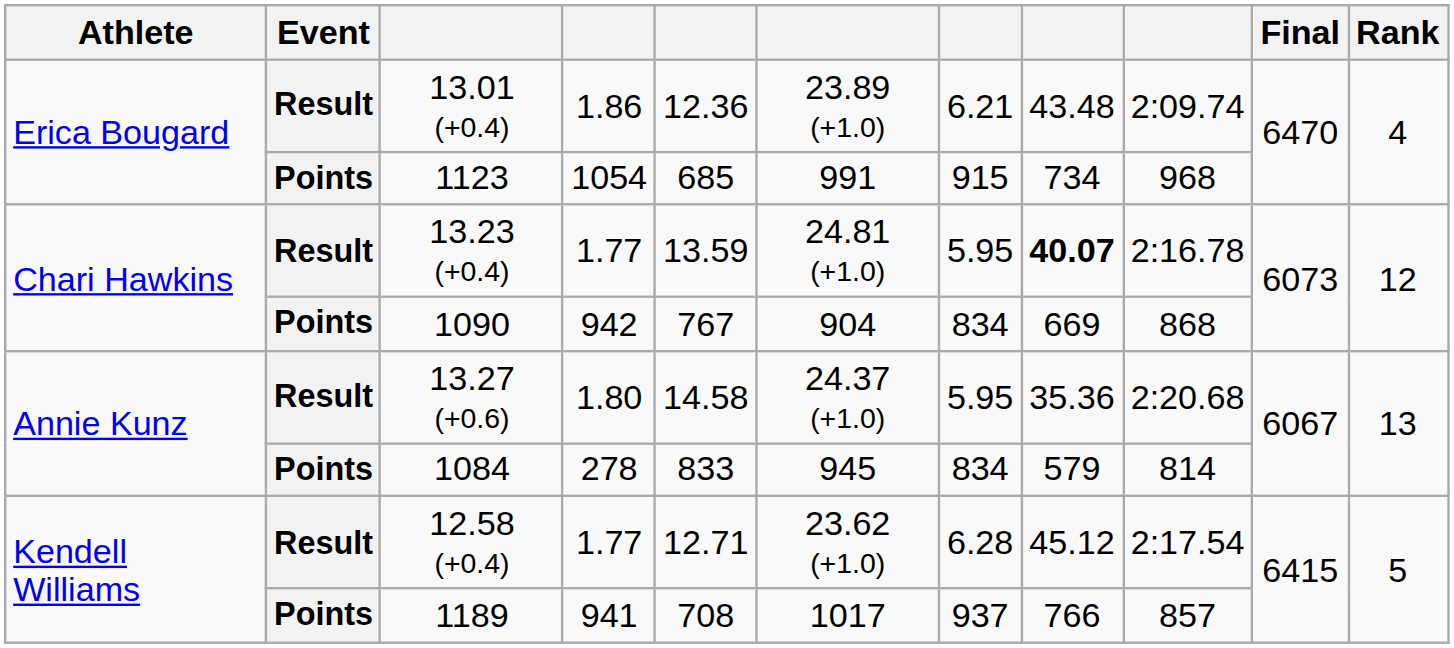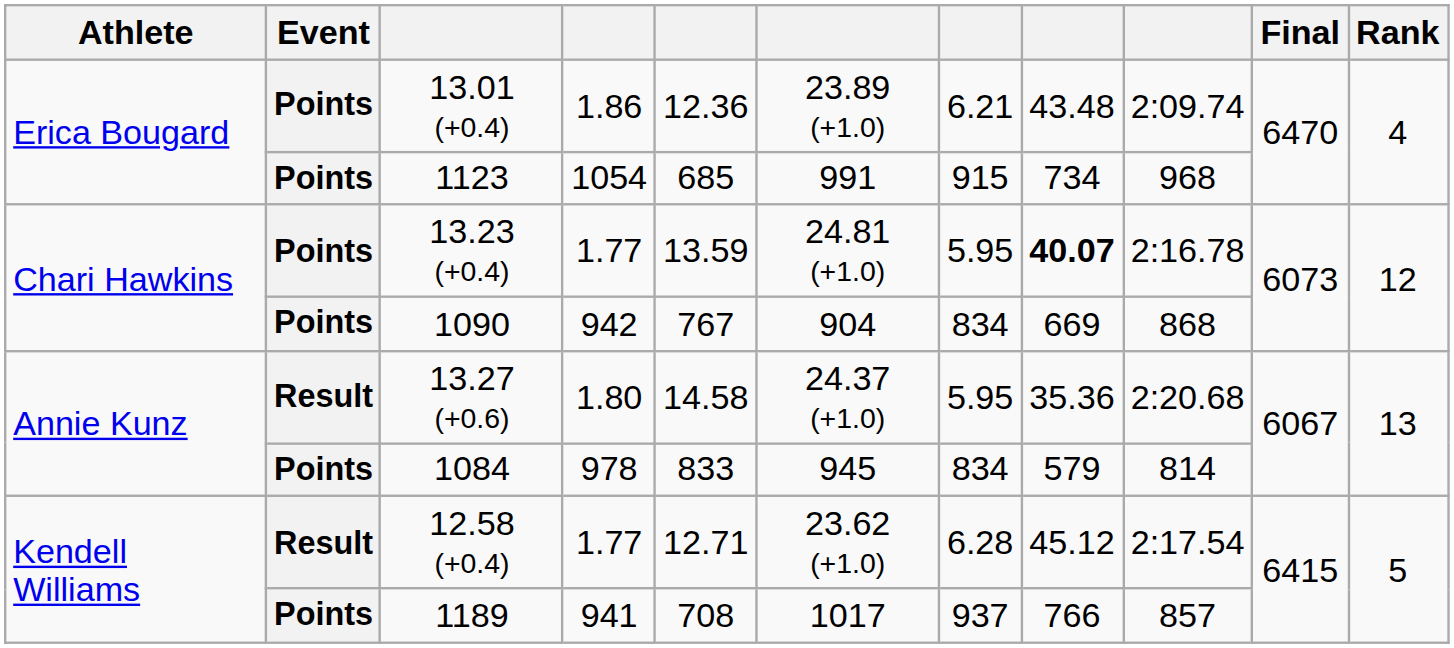 <table class=wikitable style=font-size:90%>
 <tr>
 <th>Athlete</th>
 <th>Event</th>
 <th></th>
 <th></th>
 <th></th>
 <th></th>
 <th></th>
 <th></th>
 <th></th>
 <th>Final</th>
 <th>Rank</th>
 </tr>
 <tr align=center>
 <td rowspan=2 style=text-align:left><a href='#'>Erica Bougard</a></td>
-<th style=font-size:95%>Result</th>
+<th style=font-size:95%>Points</th>
 <td>13.01 <small>(+0.4)</small></td>
 <td>1.86</td>
 <td>12.36</td>
 <td>23.89 <small>(+1.0)</small></td>
 <td>6.21</td>
 <td>43.48</td>
 <td>2:09.74</td>
 <td rowspan=2>6470</td>
 <td rowspan=2>4</td>
 </tr>
 <tr align=center>
 <th style=font-size:95%>Points</th>
 <td>1123</td>
 <td>1054</td>
 <td>685</td>
 <td>991</td>
 <td>915</td>
 <td>734</td>
 <td>968</td>
 </tr>
 <tr align=center>
 <td rowspan=2 style=text-align:left><a href='#'>Chari Hawkins</a></td>
-<th style=font-size:95%>Result</th>
+<th style=font-size:95%>Points</th>
 <td>13.23 <small>(+0.4)</small></td>
 <td>1.77</td>
 <td>13.59 </td>
 <td>24.81 <small>(+1.0)</small></td>
 <td>5.95</td>
 <td><strong>40.07</strong></td>
 <td>2:16.78 </td>
 <td rowspan=2>6073</td>
 <td rowspan=2>12</td>
 </tr>
 <tr align=center>
 <th style=font-size:95%>Points</th>
 <td>1090</td>
 <td>942</td>
 <td>767</td>
 <td>904</td>
 <td>834</td>
 <td>669</td>
 <td>868</td>
 </tr>
 <tr align=center>
 <td rowspan=2 style=text-align:left><a href='#'>Annie Kunz</a></td>
 <th style=font-size:95%>Result</th>
 <td>13.27 <small>(+0.6)</small></td>
 <td>1.80 </td>
 <td>14.58 </td>
 <td>24.37 <small>(+1.0)</small></td>
 <td>5.95</td>
 <td>35.36</td>
 <td>2:20.68</td>
 <td rowspan=2>6067</td>
 <td rowspan=2>13</td>
 </tr>
 <tr align=center>
 <th style=font-size:95%>Points</th>
 <td>1084</td>
-<td>278</td>
+<td>978</td>
 <td>833</td>
 <td>945</td>
 <td>834</td>
 <td>579</td>
 <td>814</td>
 </tr>
 <tr align=center>
 <td rowspan=2 style=text-align:left><a href='#'>Kendell Williams</a></td>
 <th style=font-size:95%>Result</th>
 <td>12.58 <small>(+0.4)</small> <strong></strong></td>
 <td>1.77</td>
 <td>12.71</td>
 <td>23.62 <small>(+1.0)</small> </td>
 <td>6.28</td>
 <td>45.12 </td>
 <td>2:17.54</td>
 <td rowspan=2>6415</td>
 <td rowspan=2>5</td>
 </tr>
 <tr align=center>
 <th style=font-size:95%>Points</th>
 <td>1189</td>
 <td>941</td>
 <td>708</td>
 <td>1017</td>
 <td>937</td>
 <td>766</td>
 <td>857</td>
 </tr>
 </table>
